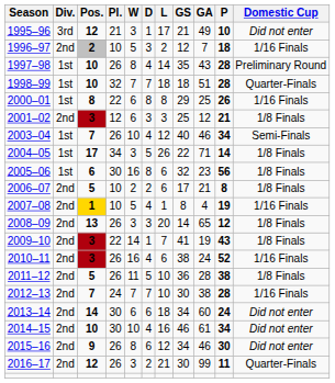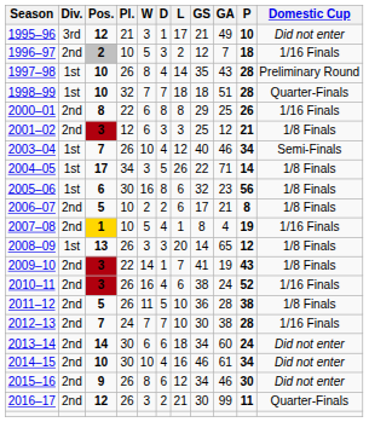 <table class="wikitable">
 <tr>
 <th>Season</th>
 <th>Div.</th>
 <th>Pos.</th>
 <th>Pl.</th>
 <th>W</th>
 <th>D</th>
 <th>L</th>
 <th>GS</th>
 <th>GA</th>
 <th>P</th>
 <th><a href='#'>Domestic Cup</a></th>
 </tr>
 <tr>
 <td align=center><a href='#'>1995–96</a></td>
 <td align=center>3rd</td>
 <td align=center><strong>12</strong></td>
 <td align=center>21</td>
 <td align=center>3</td>
 <td align=center>1</td>
 <td align=center>17</td>
 <td align=center>21</td>
 <td align=center>49</td>
 <td align=center><strong>10</strong></td>
 <td align=center><em>Did not enter</em></td>
 </tr>
 <tr>
 <td align=center><a href='#'>1996–97</a></td>
 <td align=center>2nd</td>
 <td align=center bgcolor=silver><strong>2</strong></td>
 <td align=center>10</td>
 <td align=center>5</td>
 <td align=center>3</td>
 <td align=center>2</td>
 <td align=center>12</td>
 <td align=center>7</td>
 <td align=center><strong>18</strong></td>
 <td align=center>1/16 Finals</td>
 </tr>
 <tr>
 <td align=center><a href='#'>1997–98</a></td>
 <td align=center>1st</td>
 <td align=center><strong>10</strong></td>
 <td align=center>26</td>
 <td align=center>8</td>
 <td align=center>4</td>
 <td align=center>14</td>
 <td align=center>35</td>
 <td align=center>43</td>
 <td align=center><strong>28</strong></td>
 <td align=center>Preliminary Round</td>
 </tr>
 <tr>
 <td align=center><a href='#'>1998–99</a></td>
 <td align=center>1st</td>
 <td align=center><strong>10</strong></td>
 <td align=center>32</td>
 <td align=center>7</td>
 <td align=center>7</td>
 <td align=center>18</td>
 <td align=center>18</td>
 <td align=center>51</td>
 <td align=center><strong>28</strong></td>
 <td align=center>Quarter-Finals</td>
 </tr>
 <tr>
 <td align=center><a href='#'>2000–01</a></td>
-<td align=center>1st</td>
+<td align=center>2nd</td>
 <td align=center><strong>8</strong></td>
 <td align=center>22</td>
 <td align=center>6</td>
 <td align=center>8</td>
 <td align=center>8</td>
 <td align=center>29</td>
 <td align=center>25</td>
 <td align=center><strong>26</strong></td>
 <td align=center>1/16 Finals</td>
 </tr>
 <tr>
 <td align=center><a href='#'>2001–02</a></td>
 <td align=center>2nd</td>
 <td align=center bgcolor=bronze><strong>3</strong></td>
 <td align=center>12</td>
 <td align=center>6</td>
 <td align=center>3</td>
 <td align=center>3</td>
 <td align=center>25</td>
 <td align=center>12</td>
 <td align=center><strong>21</strong></td>
 <td align=center>1/8 Finals</td>
 </tr>
 <tr>
 <td align=center><a href='#'>2003–04</a></td>
 <td align=center>1st</td>
 <td align=center><strong>7</strong></td>
 <td align=center>26</td>
 <td align=center>10</td>
 <td align=center>4</td>
 <td align=center>12</td>
 <td align=center>40</td>
 <td align=center>46</td>
 <td align=center><strong>34</strong></td>
 <td align=center>Semi-Finals</td>
 </tr>
 <tr>
 <td align=center><a href='#'>2004–05</a></td>
 <td align=center>1st</td>
 <td align=center><strong>17</strong></td>
 <td align=center>34</td>
 <td align=center>3</td>
 <td align=center>5</td>
 <td align=center>26</td>
 <td align=center>22</td>
 <td align=center>71</td>
 <td align=center><strong>14</strong></td>
 <td align=center>1/8 Finals</td>
 </tr>
 <tr>
 <td align=center><a href='#'>2005–06</a></td>
 <td align=center>1st</td>
 <td align=center><strong>6</strong></td>
 <td align=center>30</td>
 <td align=center>16</td>
 <td align=center>8</td>
 <td align=center>6</td>
 <td align=center>32</td>
 <td align=center>23</td>
 <td align=center><strong>56</strong></td>
 <td align=center>1/8 Finals</td>
 </tr>
 <tr>
 <td align=center><a href='#'>2006–07</a></td>
 <td align=center>2nd</td>
 <td align=center><strong>5</strong></td>
 <td align=center>10</td>
 <td align=center>2</td>
 <td align=center>2</td>
 <td align=center>6</td>
 <td align=center>17</td>
 <td align=center>21</td>
 <td align=center><strong>8</strong></td>
 <td align=center>1/8 Finals</td>
 </tr>
 <tr>
 <td align=center><a href='#'>2007–08</a></td>
 <td align=center>2nd</td>
 <td align=center bgcolor=gold><strong>1</strong></td>
 <td align=center>10</td>
 <td align=center>5</td>
 <td align=center>4</td>
 <td align=center>1</td>
 <td align=center>8</td>
 <td align=center>4</td>
 <td align=center><strong>19</strong></td>
 <td align=center>1/16 Finals</td>
 </tr>
 <tr>
 <td align=center><a href='#'>2008–09</a></td>
-<td align=center>2nd</td>
+<td align=center>1st</td>
 <td align=center><strong>13</strong></td>
 <td align=center>26</td>
 <td align=center>3</td>
 <td align=center>3</td>
 <td align=center>20</td>
 <td align=center>14</td>
 <td align=center>65</td>
 <td align=center><strong>12</strong></td>
 <td align=center>1/8 Finals</td>
 </tr>
 <tr>
 <td align=center><a href='#'>2009–10</a></td>
 <td align=center>2nd</td>
 <td align=center bgcolor=bronze><strong>3</strong></td>
 <td align=center>22</td>
 <td align=center>14</td>
 <td align=center>1</td>
 <td align=center>7</td>
 <td align=center>41</td>
 <td align=center>19</td>
 <td align=center><strong>43</strong></td>
 <td align=center>1/8 Finals</td>
 </tr>
 <tr>
 <td align=center><a href='#'>2010–11</a></td>
 <td align=center>2nd</td>
 <td align=center bgcolor=bronze><strong>3</strong></td>
 <td align=center>26</td>
 <td align=center>16</td>
 <td align=center>4</td>
 <td align=center>6</td>
 <td align=center>38</td>
 <td align=center>24</td>
 <td align=center><strong>52</strong></td>
 <td align=center>1/16 Finals</td>
 </tr>
 <tr>
 <td align=center><a href='#'>2011–12</a></td>
 <td align=center>2nd</td>
 <td align=center><strong>5</strong></td>
 <td align=center>26</td>
 <td align=center>11</td>
 <td align=center>5</td>
 <td align=center>10</td>
 <td align=center>36</td>
 <td align=center>28</td>
 <td align=center><strong>38</strong></td>
 <td align=center>1/8 Finals</td>
 </tr>
 <tr>
 <td align=center><a href='#'>2012–13</a></td>
 <td align=center>2nd</td>
 <td align=center><strong>7</strong></td>
 <td align=center>24</td>
 <td align=center>7</td>
 <td align=center>7</td>
 <td align=center>10</td>
 <td align=center>30</td>
 <td align=center>38</td>
 <td align=center><strong>28</strong></td>
 <td align=center>1/16 Finals</td>
 </tr>
 <tr>
 <td align=center><a href='#'>2013–14</a></td>
 <td align=center>2nd</td>
 <td align=center><strong>14</strong></td>
 <td align=center>30</td>
 <td align=center>6</td>
 <td align=center>6</td>
 <td align=center>18</td>
 <td align=center>34</td>
 <td align=center>60</td>
 <td align=center><strong>24</strong></td>
 <td align=center><em>Did not enter</em></td>
 </tr>
 <tr>
 <td align=center><a href='#'>2014–15</a></td>
 <td align=center>2nd</td>
 <td align=center><strong>10</strong></td>
 <td align=center>30</td>
 <td align=center>10</td>
 <td align=center>4</td>
 <td align=center>16</td>
 <td align=center>46</td>
 <td align=center>61</td>
 <td align=center><strong>34</strong></td>
 <td align=center><em>Did not enter</em></td>
 </tr>
 <tr>
 <td align=center><a href='#'>2015–16</a></td>
 <td align=center>2nd</td>
 <td align=center><strong>9</strong></td>
 <td align=center>26</td>
 <td align=center>8</td>
 <td align=center>6</td>
 <td align=center>12</td>
 <td align=center>34</td>
 <td align=center>46</td>
 <td align=center><strong>30</strong></td>
 <td align=center><em>Did not enter</em></td>
 </tr>
 <tr>
 <td align=center><a href='#'>2016–17</a></td>
 <td align=center>2nd</td>
 <td align=center><strong>12</strong></td>
 <td align=center>26</td>
 <td align=center>3</td>
 <td align=center>2</td>
 <td align=center>21</td>
 <td align=center>30</td>
 <td align=center>99</td>
 <td align=center><strong>11</strong></td>
 <td align=center>Quarter-Finals</td>
 </tr>
 <tr>
 <td align=center></td>
 <td align=center></td>
 <td align=center></td>
 <td align=center></td>
 <td align=center></td>
 <td align=center></td>
 <td align=center></td>
 <td align=center></td>
 <td align=center></td>
 <td align=center></td>
 <td align=center></td>
 </tr>
 </table>
